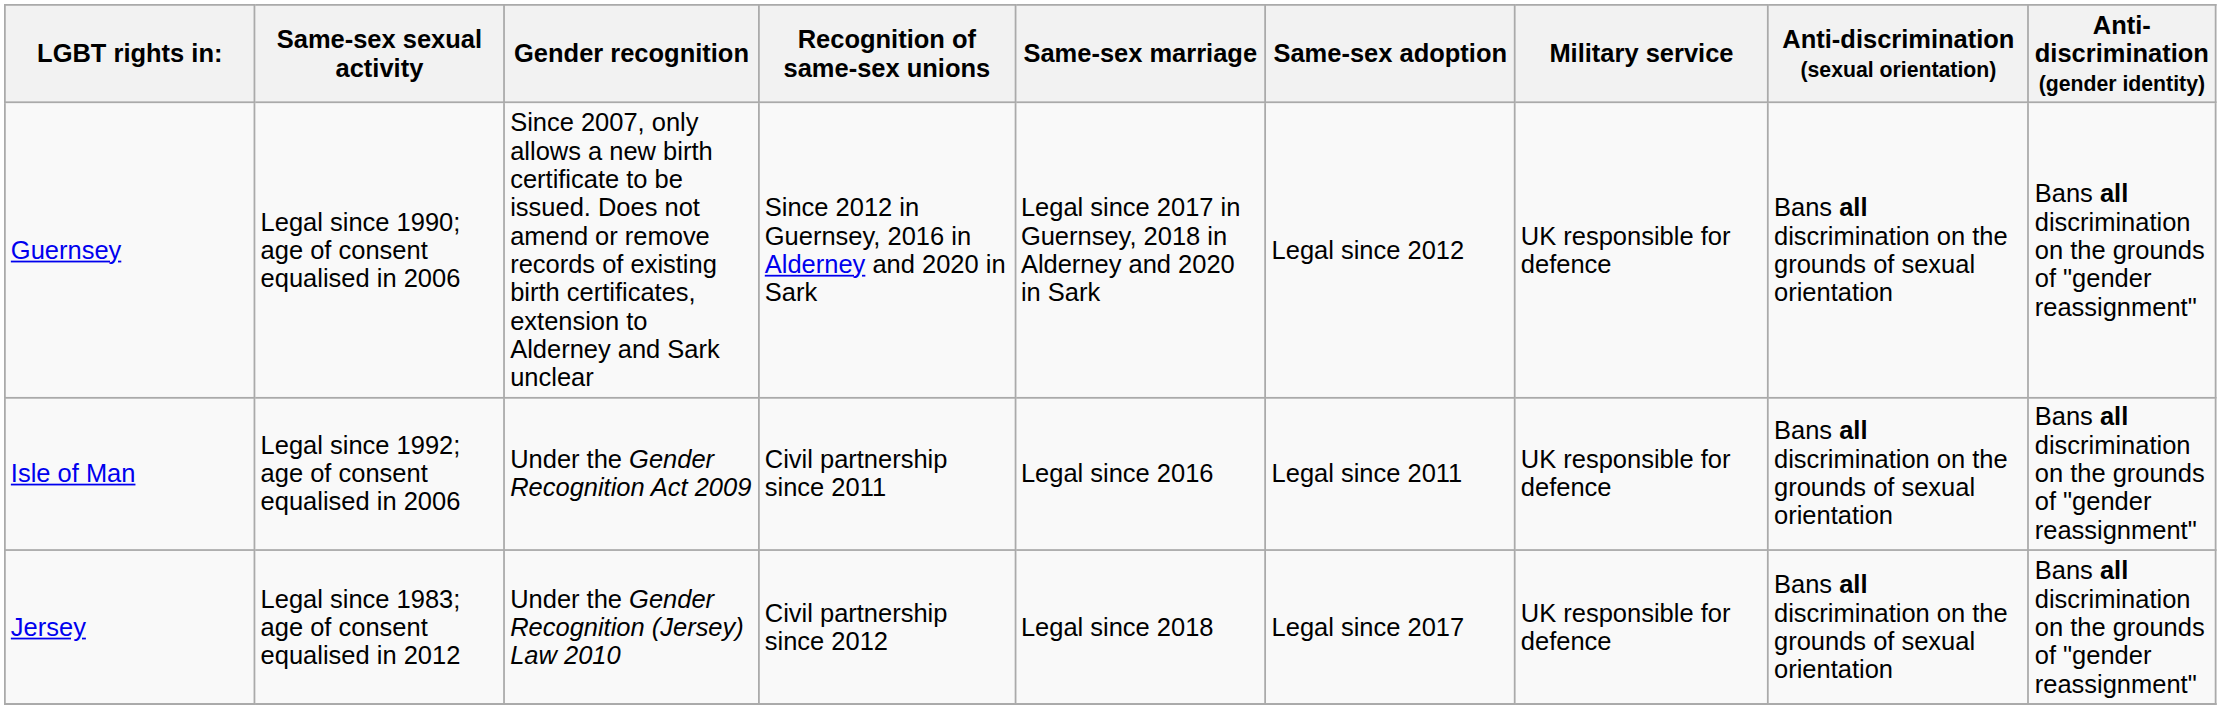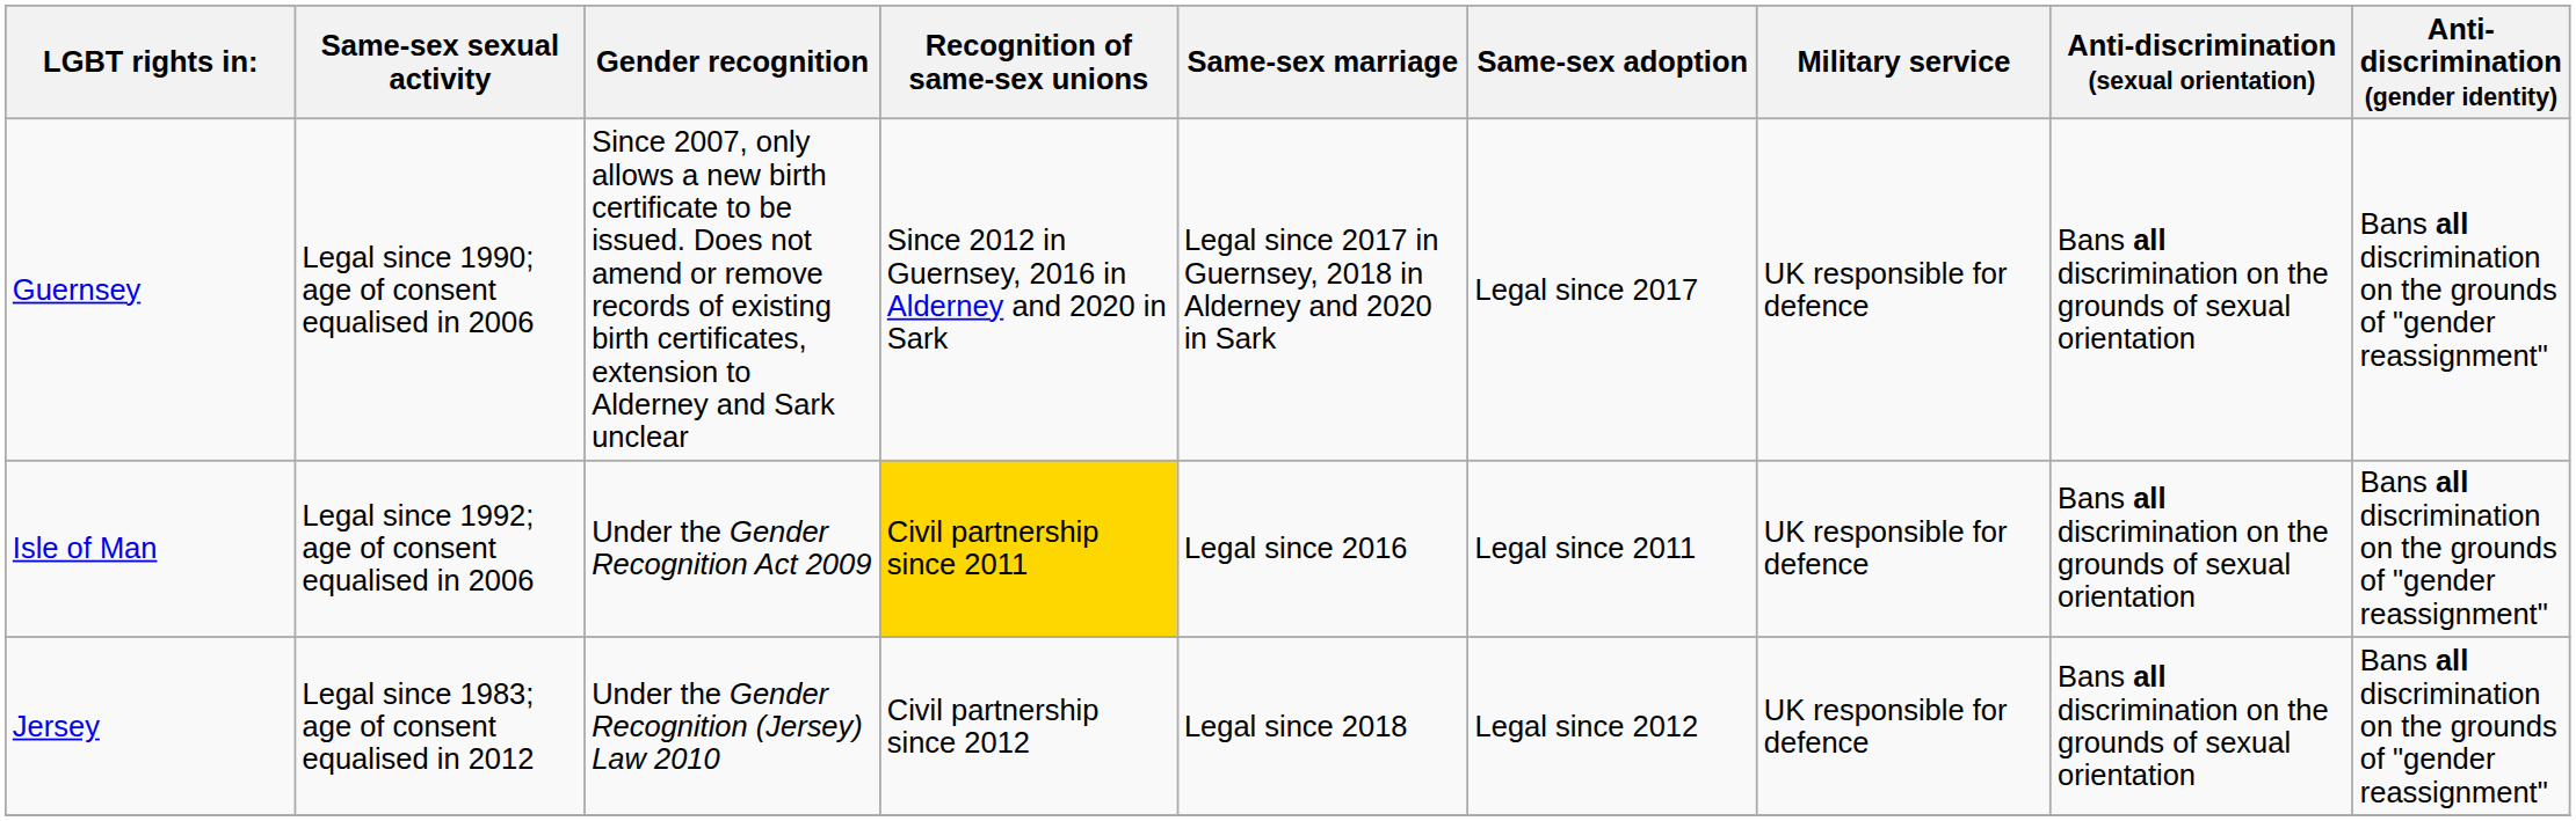 <table class="wikitable" style="font-size: 90%;">
 <tr>
 <th width="12.5%">LGBT rights in:</th>
 <th width="12.5%">Same-sex sexual activity</th>
 <th width="12.5%">Gender recognition</th>
 <th width="12.5%">Recognition of same-sex unions</th>
 <th width="12.5%">Same-sex marriage</th>
 <th width="12.5%">Same-sex adoption</th>
 <th width="12.5%">Military service</th>
 <th width="12.5%">Anti-discrimination <small>(sexual orientation)</small></th>
 <th width="12.5%">Anti-discrimination <small>(gender identity)</small></th>
 </tr>
 <tr>
 <td> <a href='#'>Guernsey</a></td>
 <td> Legal since 1990; age of consent equalised in 2006</td>
 <td> Since 2007, only allows a new birth certificate to be issued. Does not amend or remove records of existing birth certificates, extension to Alderney and Sark unclear</td>
 <td> Since 2012 in Guernsey, 2016 in <a href='#'>Alderney</a> and 2020 in Sark</td>
 <td> Legal since 2017 in Guernsey, 2018 in Alderney and 2020 in Sark</td>
-<td> Legal since 2012</td>
+<td> Legal since 2017</td>
 <td> UK responsible for defence</td>
 <td> Bans <strong>all</strong> discrimination on the grounds of sexual orientation</td>
 <td> Bans <strong>all</strong> discrimination on the grounds of "gender reassignment"</td>
 </tr>
 <tr>
 <td> <a href='#'>Isle of Man</a></td>
 <td> Legal since 1992; age of consent equalised in 2006</td>
 <td> Under the <em>Gender Recognition Act 2009</em></td>
-<td> Civil partnership since 2011</td>
+<td style="background: gold;"> Civil partnership since 2011</td>
 <td> Legal since 2016</td>
 <td> Legal since 2011</td>
 <td> UK responsible for defence</td>
 <td> Bans <strong>all</strong> discrimination on the grounds of sexual orientation</td>
 <td> Bans <strong>all</strong> discrimination on the grounds of "gender reassignment"</td>
 </tr>
 <tr>
 <td> <a href='#'>Jersey</a></td>
 <td> Legal since 1983; age of consent equalised in 2012</td>
 <td> Under the <em>Gender Recognition (Jersey) Law 2010</em></td>
 <td> Civil partnership since 2012</td>
 <td> Legal since 2018</td>
-<td> Legal since 2017</td>
+<td> Legal since 2012</td>
 <td> UK responsible for defence</td>
 <td> Bans <strong>all</strong> discrimination on the grounds of sexual orientation</td>
 <td> Bans <strong>all</strong> discrimination on the grounds of "gender reassignment"</td>
 </tr>
 <tr>
 </tr>
 </table>
